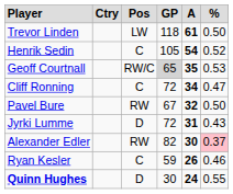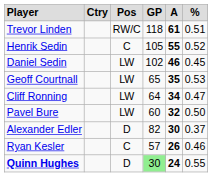 <table class="wikitable">
 <tr align="center" style="font-weight:bold; background-color:#dddddd;" |>
 <td align="left">Player</td>
 <td>Ctry</td>
 <td>Pos</td>
 <td>GP</td>
 <td>A</td>
 <td>%</td>
 </tr>
 <tr align="center">
 <td align="left"><a href='#'>Trevor Linden</a></td>
 <td></td>
-<td>LW</td>
+<td>RW/C</td>
 <td>118</td>
 <td><strong>61</strong></td>
-<td>0.50</td>
+<td>0.51</td>
 </tr>
 <tr align="center">
 <td align="left"><a href='#'>Henrik Sedin</a></td>
 <td></td>
 <td>C</td>
 <td>105</td>
-<td><strong>54</strong></td>
+<td><strong>55</strong></td>
 <td>0.52</td>
+</tr>
+<tr align="center">
+<td align="left"><a href='#'>Daniel Sedin</a></td>
+<td></td>
+<td>LW</td>
+<td>102</td>
+<td><strong>46</strong></td>
+<td>0.45</td>
 </tr>
 <tr align="center">
 <td align="left"><a href='#'>Geoff Courtnall</a></td>
 <td></td>
-<td>RW/C</td>
-<td style="background: lightgrey;">65</td>
+<td>LW</td>
+<td>65</td>
 <td><strong>35</strong></td>
 <td>0.53</td>
 </tr>
 <tr align="center">
 <td align="left"><a href='#'>Cliff Ronning</a></td>
 <td></td>
-<td>C</td>
-<td>72</td>
+<td>LW</td>
+<td>64</td>
 <td><strong>34</strong></td>
 <td>0.47</td>
 </tr>
 <tr align="center">
 <td align="left"><a href='#'>Pavel Bure</a></td>
 <td></td>
-<td>RW</td>
-<td>67</td>
+<td>LW</td>
+<td>60</td>
 <td><strong>32</strong></td>
 <td>0.50</td>
 </tr>
 <tr align="center">
-<td align="left"><a href='#'>Jyrki Lumme</a></td>
+<td align="left"><a href='#'>Alexander Edler</a></td>
 <td></td>
 <td>D</td>
-<td>72</td>
-<td><strong>31</strong></td>
-<td>0.43</td>
-</tr>
-<tr align="center">
-<td align="left"><a href='#'>Alexander Edler</a></td>
-<td></td>
-<td>RW</td>
 <td>82</td>
 <td><strong>30</strong></td>
-<td style="background: pink;">0.37</td>
+<td>0.37</td>
 </tr>
 <tr align="center">
 <td align="left"><a href='#'>Ryan Kesler</a></td>
 <td></td>
 <td>C</td>
-<td>59</td>
+<td>57</td>
 <td><strong>26</strong></td>
 <td>0.46</td>
 </tr>
 <tr align="center">
 <td align="left"><strong><a href='#'>Quinn Hughes</a></strong></td>
 <td></td>
 <td>D</td>
-<td>30</td>
+<td style="background: lightgreen;">30</td>
 <td><strong>24</strong></td>
 <td>0.55</td>
 </tr>
 </table>
